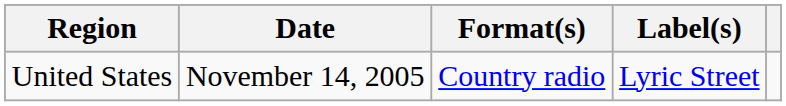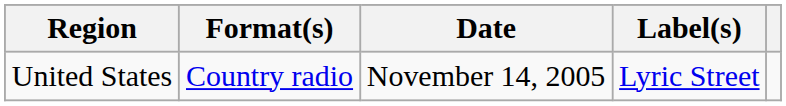 <table class="wikitable">
 <tr>
 <th>Region</th>
+<th>Format(s)</th>
 <th>Date</th>
-<th>Format(s)</th>
 <th>Label(s)</th>
 <th></th>
 </tr>
 <tr>
 <td>United States</td>
+<td><a href='#'>Country radio</a></td>
 <td>November 14, 2005</td>
-<td><a href='#'>Country radio</a></td>
 <td><a href='#'>Lyric Street</a></td>
 <td></td>
 </tr>
 </table>
